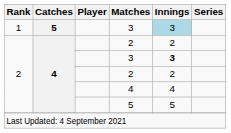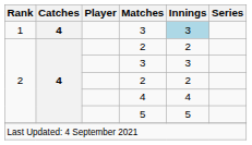 <table class="wikitable plainrowheaders sortable">
 <tr>
 <th scope=col>Rank</th>
 <th scope=col>Catches</th>
 <th scope=col>Player</th>
 <th scope=col>Matches</th>
 <th scope=col>Innings</th>
 <th scope=col>Series</th>
 </tr>
 <tr>
 <td align=center>1</td>
-<th scope=row style=text-align:center;>5</th>
+<th scope=row style=text-align:center;>4</th>
 <td></td>
 <td align=center>3</td>
 <td align=center style="background: lightblue;">3</td>
 <td></td>
 </tr>
 <tr>
 <td align=center rowspan=5>2</td>
 <th scope=row style=text-align:center; rowspan=5>4</th>
 <td></td>
 <td align=center>2</td>
 <td align=center>2</td>
 <td></td>
 </tr>
 <tr>
 <td> </td>
 <td align=center>3</td>
-<td align=center><strong>3</strong></td>
+<td align=center>3</td>
 <td></td>
 </tr>
 <tr>
 <td> </td>
 <td align=center>2</td>
 <td align=center>2</td>
 <td></td>
 </tr>
 <tr>
 <td></td>
 <td align=center>4</td>
 <td align=center>4</td>
 <td></td>
 </tr>
 <tr>
 <td></td>
 <td align=center>5</td>
 <td align=center>5</td>
 <td></td>
 </tr>
 <tr>
 </tr>
 <tr class=sortbottom>
 <td colspan=6><small>Last Updated: 4 September 2021</small></td>
 </tr>
 </table>
